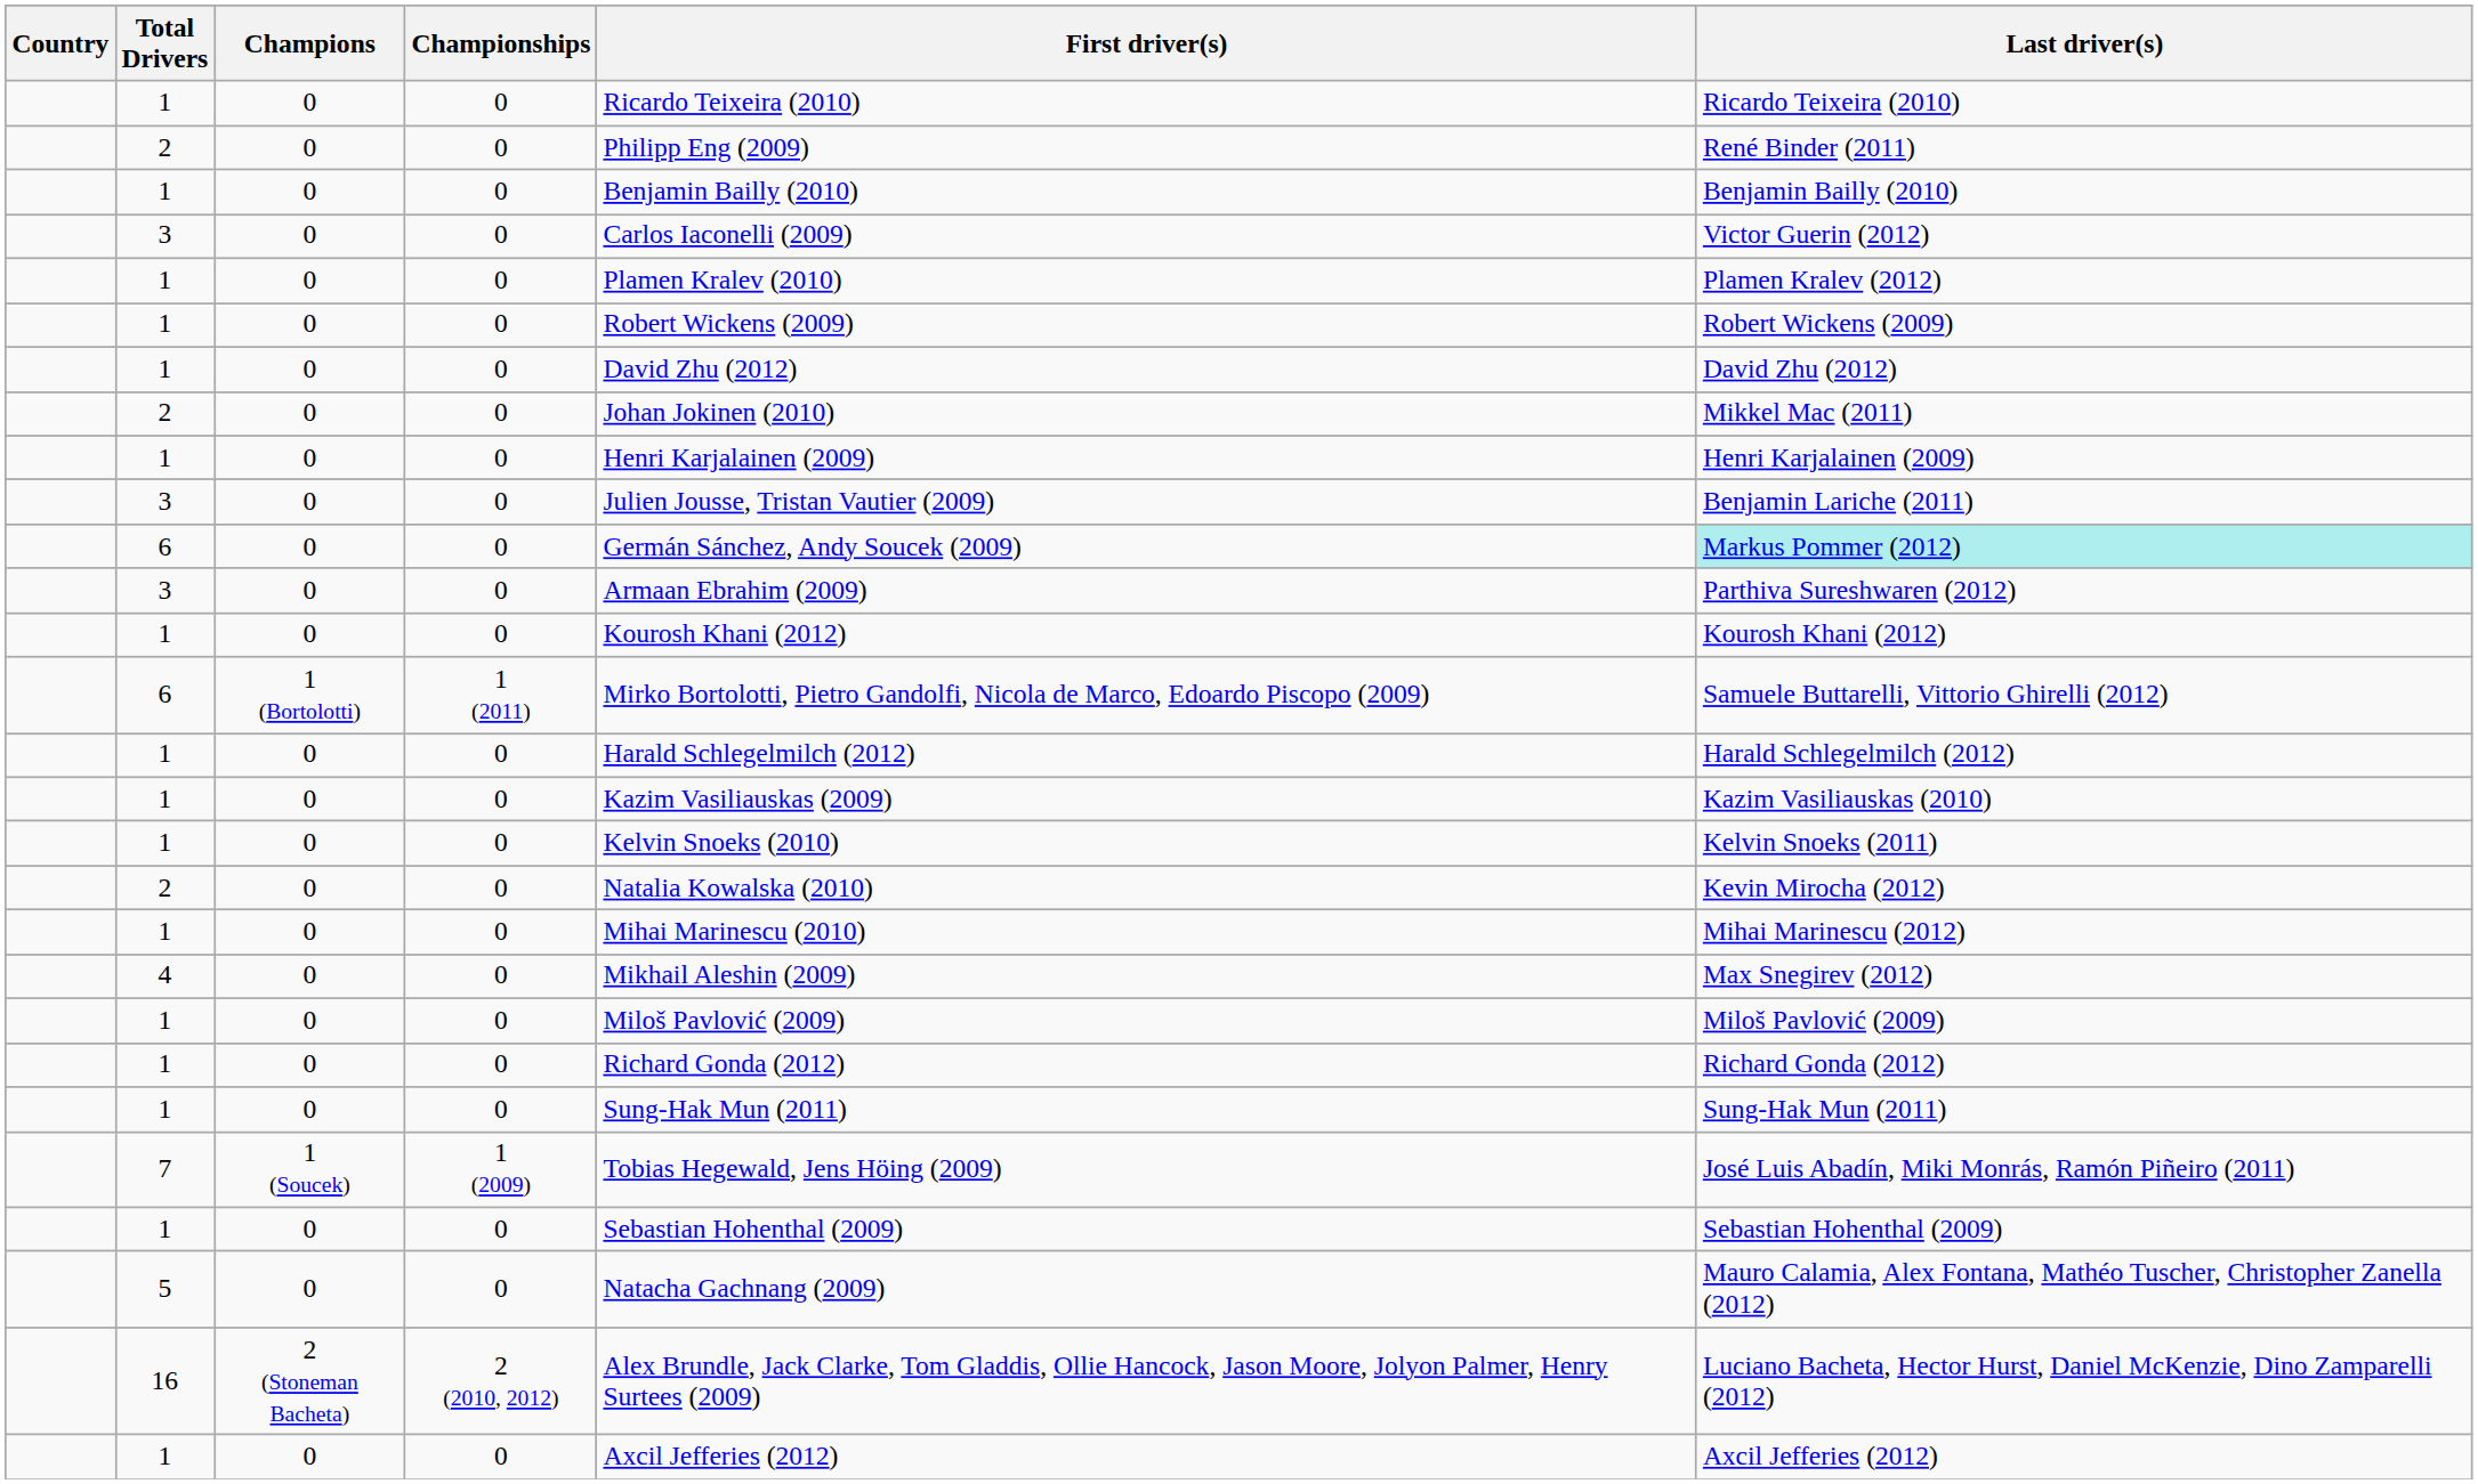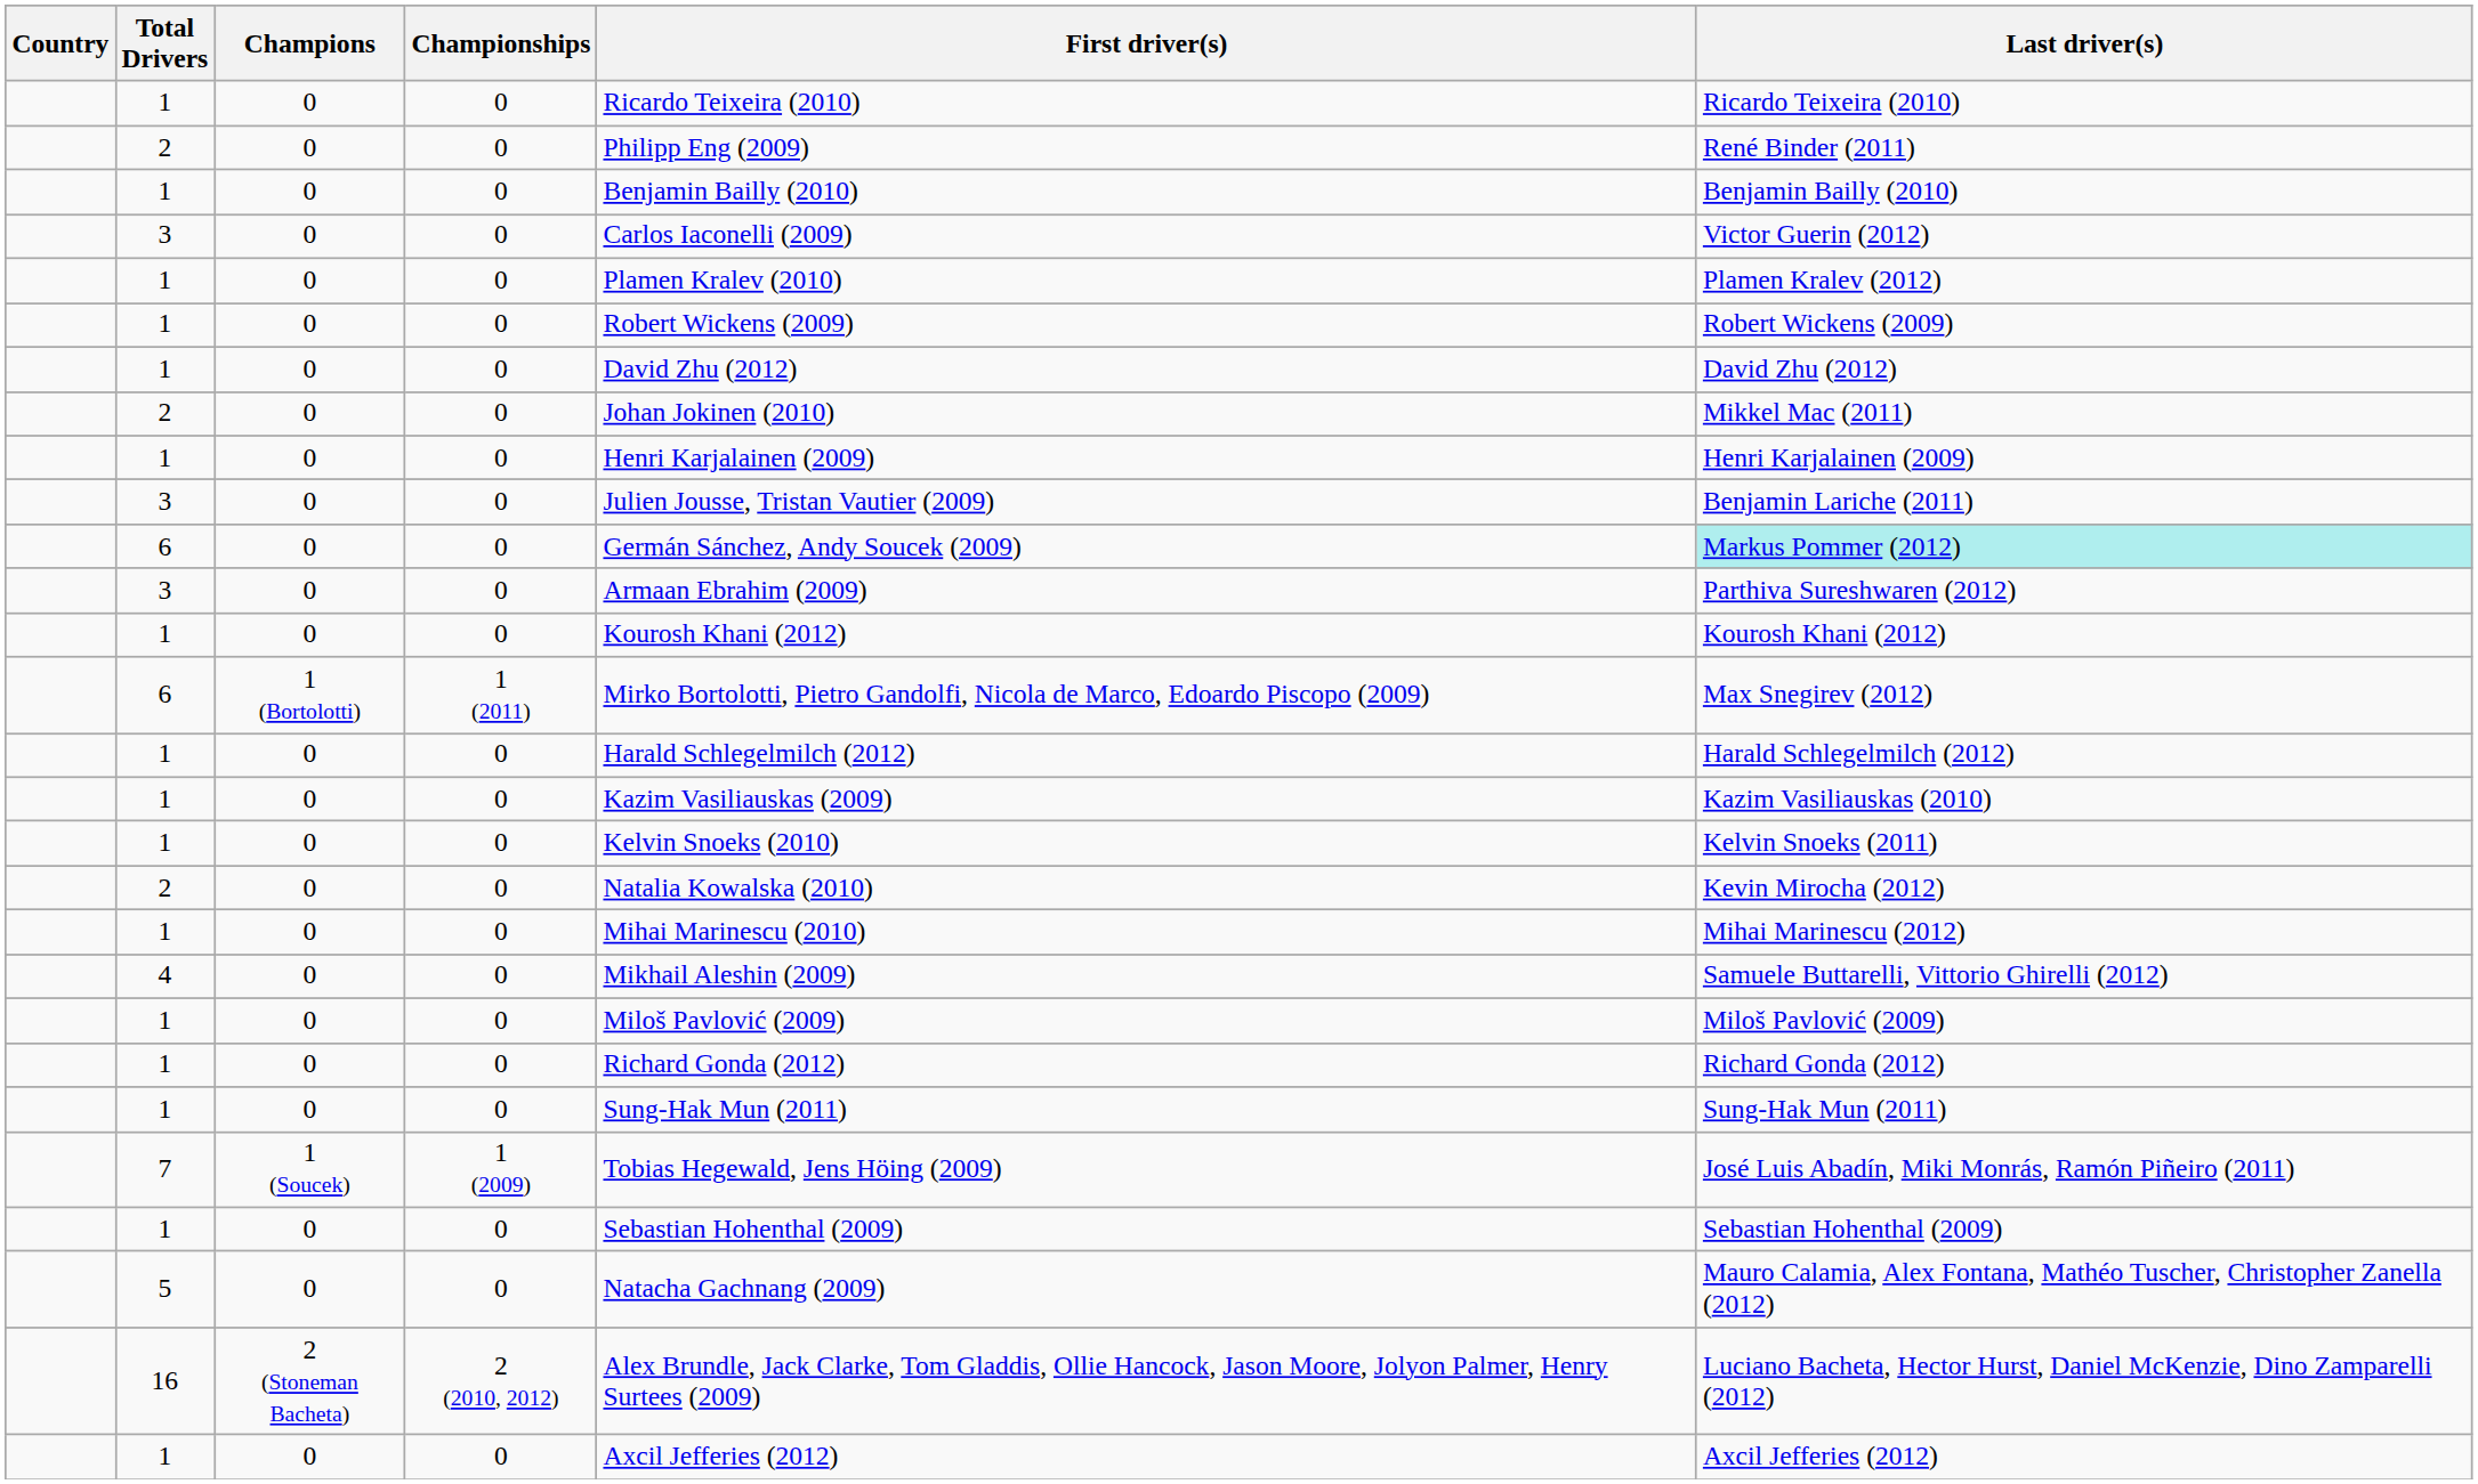 <table class="wikitable sortable" style="font-size: 85%; text-align:center">
 <tr>
 <th>Country</th>
 <th>Total<br>Drivers</th>
 <th>Champions</th>
 <th>Championships</th>
 <th>First driver(s)</th>
 <th>Last driver(s)</th>
 </tr>
 <tr>
 <td align=left></td>
 <td>1</td>
 <td>0</td>
 <td>0</td>
 <td align=left><a href='#'>Ricardo Teixeira</a> (<a href='#'>2010</a>)</td>
 <td align=left><a href='#'>Ricardo Teixeira</a> (<a href='#'>2010</a>)</td>
 </tr>
 <tr>
 <td align=left></td>
 <td>2</td>
 <td>0</td>
 <td>0</td>
 <td align=left><a href='#'>Philipp Eng</a> (<a href='#'>2009</a>)</td>
 <td align=left><a href='#'>René Binder</a> (<a href='#'>2011</a>)</td>
 </tr>
 <tr>
 <td align=left></td>
 <td>1</td>
 <td>0</td>
 <td>0</td>
 <td align=left><a href='#'>Benjamin Bailly</a> (<a href='#'>2010</a>)</td>
 <td align=left><a href='#'>Benjamin Bailly</a> (<a href='#'>2010</a>)</td>
 </tr>
 <tr>
 <td align=left></td>
 <td>3</td>
 <td>0</td>
 <td>0</td>
 <td align=left><a href='#'>Carlos Iaconelli</a> (<a href='#'>2009</a>)</td>
 <td align=left><a href='#'>Victor Guerin</a> (<a href='#'>2012</a>)</td>
 </tr>
 <tr>
 <td align=left></td>
 <td>1</td>
 <td>0</td>
 <td>0</td>
 <td align=left><a href='#'>Plamen Kralev</a> (<a href='#'>2010</a>)</td>
 <td align=left><a href='#'>Plamen Kralev</a> (<a href='#'>2012</a>)</td>
 </tr>
 <tr>
 <td align=left></td>
 <td>1</td>
 <td>0</td>
 <td>0</td>
 <td align=left><a href='#'>Robert Wickens</a> (<a href='#'>2009</a>)</td>
 <td align=left><a href='#'>Robert Wickens</a> (<a href='#'>2009</a>)</td>
 </tr>
 <tr>
 <td align=left></td>
 <td>1</td>
 <td>0</td>
 <td>0</td>
 <td align=left><a href='#'>David Zhu</a> (<a href='#'>2012</a>)</td>
 <td align=left><a href='#'>David Zhu</a> (<a href='#'>2012</a>)</td>
 </tr>
 <tr>
 <td align=left></td>
 <td>2</td>
 <td>0</td>
 <td>0</td>
 <td align=left><a href='#'>Johan Jokinen</a> (<a href='#'>2010</a>)</td>
 <td align=left><a href='#'>Mikkel Mac</a> (<a href='#'>2011</a>)</td>
 </tr>
 <tr>
 <td align=left></td>
 <td>1</td>
 <td>0</td>
 <td>0</td>
 <td align=left><a href='#'>Henri Karjalainen</a> (<a href='#'>2009</a>)</td>
 <td align=left><a href='#'>Henri Karjalainen</a> (<a href='#'>2009</a>)</td>
 </tr>
 <tr>
 <td align=left></td>
 <td>3</td>
 <td>0</td>
 <td>0</td>
 <td align=left><a href='#'>Julien Jousse</a>, <a href='#'>Tristan Vautier</a> (<a href='#'>2009</a>)</td>
 <td align=left><a href='#'>Benjamin Lariche</a> (<a href='#'>2011</a>)</td>
 </tr>
 <tr>
 <td align=left></td>
 <td>6</td>
 <td>0</td>
 <td>0</td>
 <td align=left><a href='#'>Germán Sánchez</a>, <a href='#'>Andy Soucek</a> (<a href='#'>2009</a>)</td>
 <td align=left style="background: paleturquoise;"><a href='#'>Markus Pommer</a> (<a href='#'>2012</a>)</td>
 </tr>
 <tr>
 <td align=left></td>
 <td>3</td>
 <td>0</td>
 <td>0</td>
 <td align=left><a href='#'>Armaan Ebrahim</a> (<a href='#'>2009</a>)</td>
 <td align=left><a href='#'>Parthiva Sureshwaren</a> (<a href='#'>2012</a>)</td>
 </tr>
 <tr>
 <td align=left></td>
 <td>1</td>
 <td>0</td>
 <td>0</td>
 <td align=left><a href='#'>Kourosh Khani</a> (<a href='#'>2012</a>)</td>
 <td align=left><a href='#'>Kourosh Khani</a> (<a href='#'>2012</a>)</td>
 </tr>
 <tr>
 <td align=left></td>
 <td>6</td>
 <td>1<br><small>(<a href='#'>Bortolotti</a>)</small></td>
 <td>1<br><small>(<a href='#'>2011</a>)</small></td>
 <td align=left><a href='#'>Mirko Bortolotti</a>, <a href='#'>Pietro Gandolfi</a>, <a href='#'>Nicola de Marco</a>, <a href='#'>Edoardo Piscopo</a> (<a href='#'>2009</a>)</td>
-<td align=left><a href='#'>Samuele Buttarelli</a>, <a href='#'>Vittorio Ghirelli</a> (<a href='#'>2012</a>)</td>
+<td align=left><a href='#'>Max Snegirev</a> (<a href='#'>2012</a>)</td>
 </tr>
 <tr>
 <td align=left></td>
 <td>1</td>
 <td>0</td>
 <td>0</td>
 <td align=left><a href='#'>Harald Schlegelmilch</a> (<a href='#'>2012</a>)</td>
 <td align=left><a href='#'>Harald Schlegelmilch</a> (<a href='#'>2012</a>)</td>
 </tr>
 <tr>
 <td align=left></td>
 <td>1</td>
 <td>0</td>
 <td>0</td>
 <td align=left><a href='#'>Kazim Vasiliauskas</a> (<a href='#'>2009</a>)</td>
 <td align=left><a href='#'>Kazim Vasiliauskas</a> (<a href='#'>2010</a>)</td>
 </tr>
 <tr>
 <td align=left></td>
 <td>1</td>
 <td>0</td>
 <td>0</td>
 <td align=left><a href='#'>Kelvin Snoeks</a> (<a href='#'>2010</a>)</td>
 <td align=left><a href='#'>Kelvin Snoeks</a> (<a href='#'>2011</a>)</td>
 </tr>
 <tr>
 <td align=left></td>
 <td>2</td>
 <td>0</td>
 <td>0</td>
 <td align=left><a href='#'>Natalia Kowalska</a> (<a href='#'>2010</a>)</td>
 <td align=left><a href='#'>Kevin Mirocha</a> (<a href='#'>2012</a>)</td>
 </tr>
 <tr>
 <td align=left></td>
 <td>1</td>
 <td>0</td>
 <td>0</td>
 <td align=left><a href='#'>Mihai Marinescu</a> (<a href='#'>2010</a>)</td>
 <td align=left><a href='#'>Mihai Marinescu</a> (<a href='#'>2012</a>)</td>
 </tr>
 <tr>
 <td align=left></td>
 <td>4</td>
 <td>0</td>
 <td>0</td>
 <td align=left><a href='#'>Mikhail Aleshin</a> (<a href='#'>2009</a>)</td>
-<td align=left><a href='#'>Max Snegirev</a> (<a href='#'>2012</a>)</td>
+<td align=left><a href='#'>Samuele Buttarelli</a>, <a href='#'>Vittorio Ghirelli</a> (<a href='#'>2012</a>)</td>
 </tr>
 <tr>
 <td align=left></td>
 <td>1</td>
 <td>0</td>
 <td>0</td>
 <td align=left><a href='#'>Miloš Pavlović</a> (<a href='#'>2009</a>)</td>
 <td align=left><a href='#'>Miloš Pavlović</a> (<a href='#'>2009</a>)</td>
 </tr>
 <tr>
 <td align=left></td>
 <td>1</td>
 <td>0</td>
 <td>0</td>
 <td align=left><a href='#'>Richard Gonda</a> (<a href='#'>2012</a>)</td>
 <td align=left><a href='#'>Richard Gonda</a> (<a href='#'>2012</a>)</td>
 </tr>
 <tr>
 <td align=left></td>
 <td>1</td>
 <td>0</td>
 <td>0</td>
 <td align=left><a href='#'>Sung-Hak Mun</a> (<a href='#'>2011</a>)</td>
 <td align=left><a href='#'>Sung-Hak Mun</a> (<a href='#'>2011</a>)</td>
 </tr>
 <tr>
 <td align=left></td>
 <td>7</td>
 <td>1<br><small>(<a href='#'>Soucek</a>)</small></td>
 <td>1<br><small>(<a href='#'>2009</a>)</small></td>
 <td align=left><a href='#'>Tobias Hegewald</a>, <a href='#'>Jens Höing</a> (<a href='#'>2009</a>)</td>
 <td align=left><a href='#'>José Luis Abadín</a>, <a href='#'>Miki Monrás</a>, <a href='#'>Ramón Piñeiro</a> (<a href='#'>2011</a>)</td>
 </tr>
 <tr>
 <td align=left></td>
 <td>1</td>
 <td>0</td>
 <td>0</td>
 <td align=left><a href='#'>Sebastian Hohenthal</a> (<a href='#'>2009</a>)</td>
 <td align=left><a href='#'>Sebastian Hohenthal</a> (<a href='#'>2009</a>)</td>
 </tr>
 <tr>
 <td align=left></td>
 <td>5</td>
 <td>0</td>
 <td>0</td>
 <td align=left><a href='#'>Natacha Gachnang</a> (<a href='#'>2009</a>)</td>
 <td align=left><a href='#'>Mauro Calamia</a>, <a href='#'>Alex Fontana</a>, <a href='#'>Mathéo Tuscher</a>, <a href='#'>Christopher Zanella</a> (<a href='#'>2012</a>)</td>
 </tr>
 <tr>
 <td align=left></td>
 <td>16</td>
 <td>2<br><small>(<a href='#'>Stoneman</a> <a href='#'>Bacheta</a>)</small></td>
 <td>2<br><small>(<a href='#'>2010</a>, <a href='#'>2012</a>)</small></td>
 <td align=left><a href='#'>Alex Brundle</a>, <a href='#'>Jack Clarke</a>, <a href='#'>Tom Gladdis</a>, <a href='#'>Ollie Hancock</a>, <a href='#'>Jason Moore</a>, <a href='#'>Jolyon Palmer</a>, <a href='#'>Henry Surtees</a> (<a href='#'>2009</a>)</td>
 <td align=left><a href='#'>Luciano Bacheta</a>, <a href='#'>Hector Hurst</a>, <a href='#'>Daniel McKenzie</a>, <a href='#'>Dino Zamparelli</a> (<a href='#'>2012</a>)</td>
 </tr>
 <tr>
 <td align=left></td>
 <td>1</td>
 <td>0</td>
 <td>0</td>
 <td align=left><a href='#'>Axcil Jefferies</a> (<a href='#'>2012</a>)</td>
 <td align=left><a href='#'>Axcil Jefferies</a> (<a href='#'>2012</a>)</td>
 </tr>
 </table>
